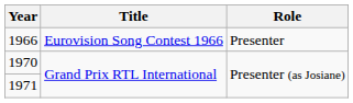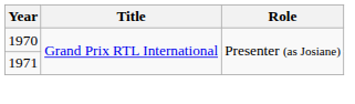 <table class="wikitable sortable">
 <tr>
 <th>Year</th>
 <th>Title</th>
 <th>Role</th>
-</tr>
-<tr>
-<td>1966</td>
-<td><a href='#'>Eurovision Song Contest 1966</a></td>
-<td>Presenter</td>
 </tr>
 <tr>
 <td>1970</td>
 <td rowspan="2"><a href='#'>Grand Prix RTL International</a></td>
 <td rowspan="2">Presenter <small>(as Josiane)</small></td>
 </tr>
 <tr>
 <td>1971</td>
 </tr>
 </table>
